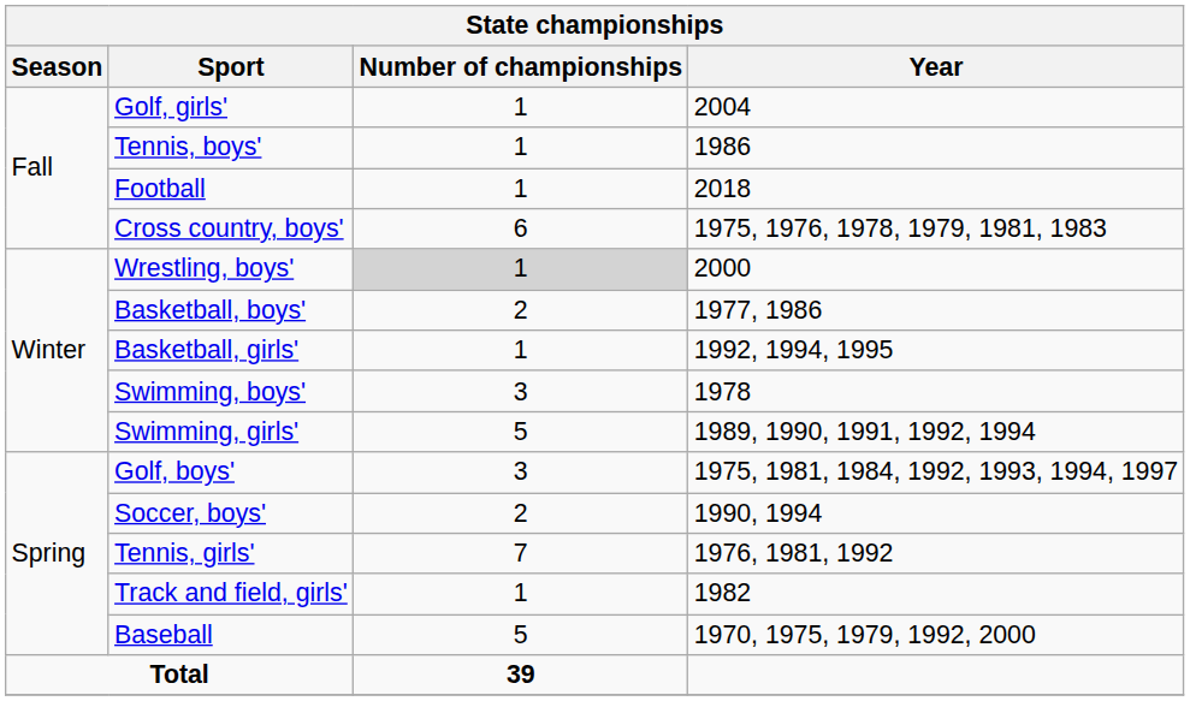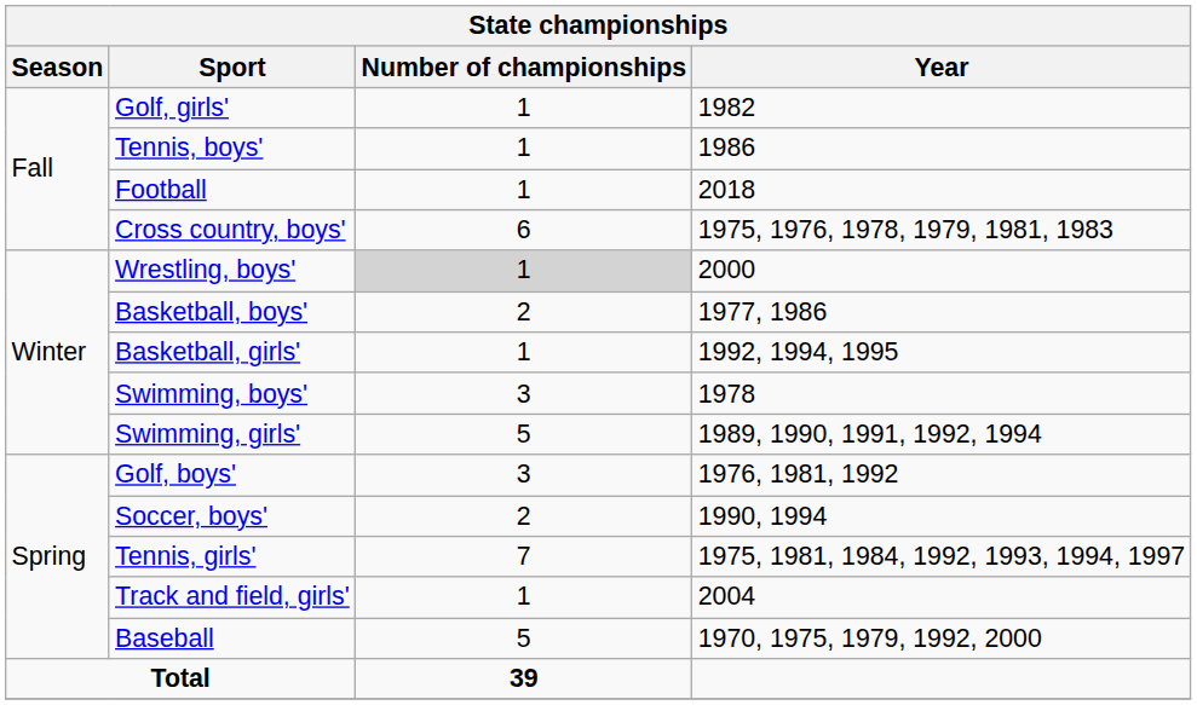 <table class="wikitable">
 <tr>
 <th colspan="4">State championships</th>
 </tr>
 <tr>
 <th>Season</th>
 <th>Sport</th>
 <th>Number of championships</th>
 <th>Year</th>
 </tr>
 <tr>
 <td rowspan="4">Fall</td>
 <td><a href='#'>Golf, girls'</a></td>
 <td align="center">1</td>
-<td>2004</td>
+<td>1982</td>
 </tr>
 <tr>
 <td><a href='#'>Tennis, boys'</a></td>
 <td align="center">1</td>
 <td>1986</td>
 </tr>
 <tr>
 <td><a href='#'>Football</a></td>
 <td align="center">1</td>
 <td>2018</td>
 </tr>
 <tr>
 <td><a href='#'>Cross country, boys'</a></td>
 <td align="center">6</td>
 <td>1975, 1976, 1978, 1979, 1981, 1983</td>
 </tr>
 <tr>
 <td rowspan="5">Winter</td>
 <td><a href='#'>Wrestling, boys'</a></td>
 <td align="center" style="background: lightgrey;">1</td>
 <td>2000</td>
 </tr>
 <tr>
 <td><a href='#'>Basketball, boys'</a></td>
 <td align="center">2</td>
 <td>1977, 1986</td>
 </tr>
 <tr>
 <td><a href='#'>Basketball, girls'</a></td>
 <td align="center">1</td>
 <td>1992, 1994, 1995</td>
 </tr>
 <tr>
 <td><a href='#'>Swimming, boys'</a></td>
 <td align="center">3</td>
 <td>1978</td>
 </tr>
 <tr>
 <td><a href='#'>Swimming, girls'</a></td>
 <td align="center">5</td>
 <td>1989, 1990, 1991, 1992, 1994</td>
 </tr>
 <tr>
 <td rowspan="5">Spring</td>
 <td><a href='#'>Golf, boys'</a></td>
 <td align="center">3</td>
-<td>1975, 1981, 1984, 1992, 1993, 1994, 1997</td>
+<td>1976, 1981, 1992</td>
 </tr>
 <tr>
 <td><a href='#'>Soccer, boys'</a></td>
 <td align="center">2</td>
 <td>1990, 1994</td>
 </tr>
 <tr>
 <td><a href='#'>Tennis, girls'</a></td>
 <td align="center">7</td>
-<td>1976, 1981, 1992</td>
+<td>1975, 1981, 1984, 1992, 1993, 1994, 1997</td>
 </tr>
 <tr>
 <td><a href='#'>Track and field, girls'</a></td>
 <td align="center">1</td>
-<td>1982</td>
+<td>2004</td>
 </tr>
 <tr>
 <td><a href='#'>Baseball</a></td>
 <td align="center">5</td>
 <td>1970, 1975, 1979, 1992, 2000</td>
 </tr>
 <tr>
 <td align="center" colspan="2"><strong>Total</strong></td>
 <td align="center"><strong>39</strong></td>
 <td></td>
 </tr>
 <tr>
 </tr>
 </table>
